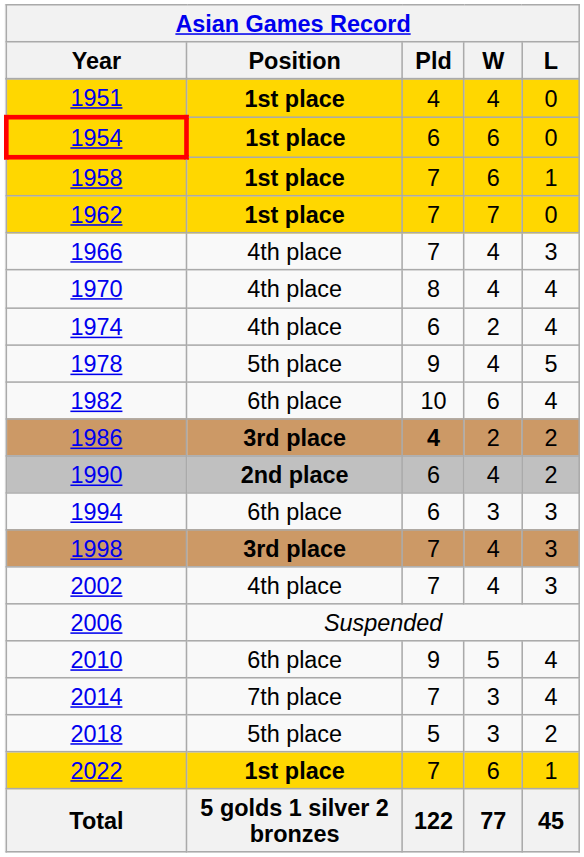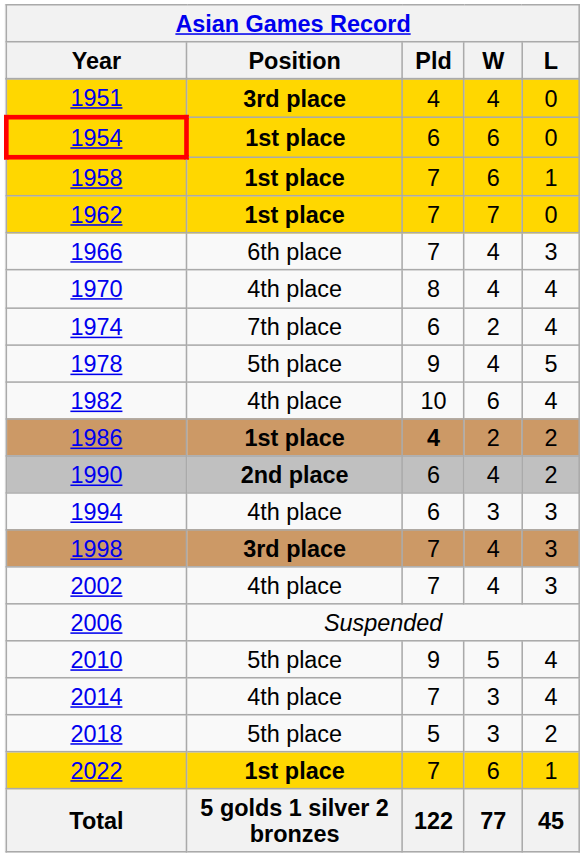 <table class="wikitable collapsible autocollapse" style="text-align: center; font-size:95%;" width=60%>
 <tr>
 <th colspan=9><a href='#'>Asian Games Record</a></th>
 </tr>
 <tr>
 <th width=25%>Year</th>
 <th width=30%>Position</th>
 <th width=8%>Pld</th>
 <th width=8%>W</th>
 <th width=8%>L</th>
 </tr>
 <tr bgcolor="#cc9966">
 </tr>
 <tr bgcolor=gold>
 <td> <a href='#'>1951</a></td>
-<td><strong>1st place</strong></td>
+<td><strong>3rd place</strong></td>
 <td>4</td>
 <td>4</td>
 <td>0</td>
 </tr>
 <tr bgcolor=gold>
 <td style="border: 3px solid red"> <a href='#'>1954</a></td>
 <td><strong>1st place</strong></td>
 <td>6</td>
 <td>6</td>
 <td>0</td>
 </tr>
 <tr bgcolor=gold>
 <td> <a href='#'>1958</a></td>
 <td><strong>1st place</strong></td>
 <td>7</td>
 <td>6</td>
 <td>1</td>
 </tr>
 <tr bgcolor=gold>
 <td> <a href='#'>1962</a></td>
 <td><strong>1st place</strong></td>
 <td>7</td>
 <td>7</td>
 <td>0</td>
 </tr>
 <tr>
 <td> <a href='#'>1966</a></td>
-<td>4th place</td>
+<td>6th place</td>
 <td>7</td>
 <td>4</td>
 <td>3</td>
 </tr>
 <tr>
 <td> <a href='#'>1970</a></td>
 <td>4th place</td>
 <td>8</td>
 <td>4</td>
 <td>4</td>
 </tr>
 <tr>
 <td> <a href='#'>1974</a></td>
-<td>4th place</td>
+<td>7th place</td>
 <td>6</td>
 <td>2</td>
 <td>4</td>
 </tr>
 <tr>
 <td> <a href='#'>1978</a></td>
 <td>5th place</td>
 <td>9</td>
 <td>4</td>
 <td>5</td>
 </tr>
 <tr>
 <td> <a href='#'>1982</a></td>
-<td>6th place</td>
+<td>4th place</td>
 <td>10</td>
 <td>6</td>
 <td>4</td>
 </tr>
 <tr bgcolor=#cc9966>
 <td> <a href='#'>1986</a></td>
-<td><strong>3rd place</strong></td>
+<td><strong>1st place</strong></td>
 <td><strong>4</strong></td>
 <td>2</td>
 <td>2</td>
 </tr>
 <tr bgcolor=silver>
 <td> <a href='#'>1990</a></td>
 <td><strong>2nd place</strong></td>
 <td>6</td>
 <td>4</td>
 <td>2</td>
 </tr>
 <tr>
 <td> <a href='#'>1994</a></td>
-<td>6th place</td>
+<td>4th place</td>
 <td>6</td>
 <td>3</td>
 <td>3</td>
 </tr>
 <tr bgcolor=#cc9966>
 <td> <a href='#'>1998</a></td>
 <td><strong>3rd place</strong></td>
 <td>7</td>
 <td>4</td>
 <td>3</td>
 </tr>
 <tr>
 <td> <a href='#'>2002</a></td>
 <td>4th place</td>
 <td>7</td>
 <td>4</td>
 <td>3</td>
 </tr>
 <tr>
 <td> <a href='#'>2006</a></td>
 <td colspan=4><em>Suspended</em></td>
 </tr>
 <tr>
 <td> <a href='#'>2010</a></td>
-<td>6th place</td>
+<td>5th place</td>
 <td>9</td>
 <td>5</td>
 <td>4</td>
 </tr>
 <tr>
 <td> <a href='#'>2014</a></td>
-<td>7th place</td>
+<td>4th place</td>
 <td>7</td>
 <td>3</td>
 <td>4</td>
 </tr>
 <tr>
 <td> <a href='#'>2018</a></td>
 <td>5th place</td>
 <td>5</td>
 <td>3</td>
 <td>2</td>
 </tr>
 <tr bgcolor=gold>
 <td> <a href='#'>2022</a></td>
 <td><strong>1st place</strong></td>
 <td>7</td>
 <td>6</td>
 <td>1</td>
 </tr>
 <tr>
 <th><strong>Total</strong></th>
 <th>5 golds 1 silver 2 bronzes</th>
 <th>122</th>
 <th>77</th>
 <th>45</th>
 </tr>
 </table>
